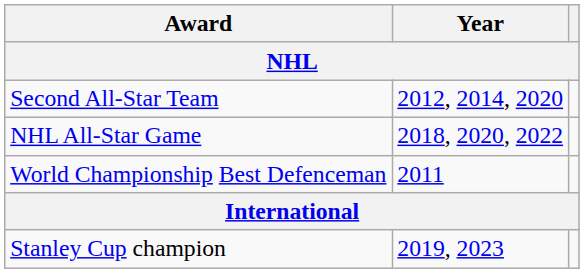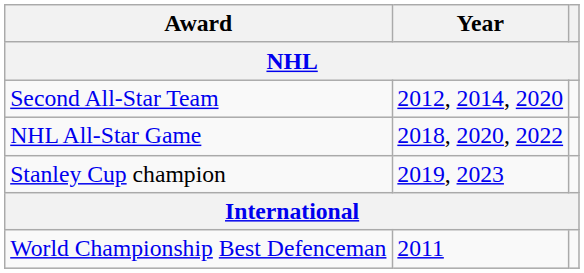 <table class="wikitable">
 <tr>
 <th>Award</th>
 <th>Year</th>
 <th></th>
 </tr>
 <tr>
 <th colspan="3"><a href='#'>NHL</a></th>
 </tr>
 <tr>
 <td><a href='#'>Second All-Star Team</a></td>
 <td><a href='#'>2012</a>, <a href='#'>2014</a>, <a href='#'>2020</a></td>
 <td></td>
 </tr>
 <tr>
 <td><a href='#'>NHL All-Star Game</a></td>
 <td><a href='#'>2018</a>, <a href='#'>2020</a>, <a href='#'>2022</a></td>
 <td></td>
 </tr>
 <tr>
-<td><a href='#'>World Championship</a> <a href='#'>Best Defenceman</a></td>
-<td><a href='#'>2011</a></td>
+<td><a href='#'>Stanley Cup</a> champion</td>
+<td><a href='#'>2019</a>, <a href='#'>2023</a></td>
 <td></td>
 </tr>
 <tr>
 <th colspan="3"><a href='#'>International</a></th>
 </tr>
 <tr>
-<td><a href='#'>Stanley Cup</a> champion</td>
-<td><a href='#'>2019</a>, <a href='#'>2023</a></td>
+<td><a href='#'>World Championship</a> <a href='#'>Best Defenceman</a></td>
+<td><a href='#'>2011</a></td>
 <td></td>
 </tr>
 </table>
